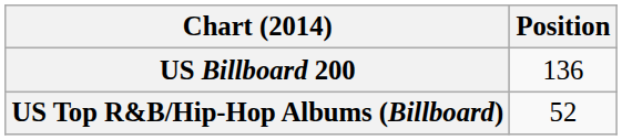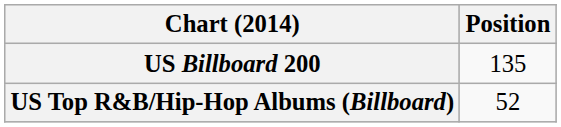 <table class="wikitable plainrowheaders sortable" style="text-align:center;">
 <tr>
 <th>Chart (2014)</th>
 <th>Position</th>
 </tr>
 <tr>
 <th scope="row">US <em>Billboard</em> 200</th>
-<td align="center">136</td>
+<td align="center">135</td>
 </tr>
 <tr>
 <th scope="row">US Top R&B/Hip-Hop Albums (<em>Billboard</em>)</th>
 <td align="center">52</td>
 </tr>
 </table>
